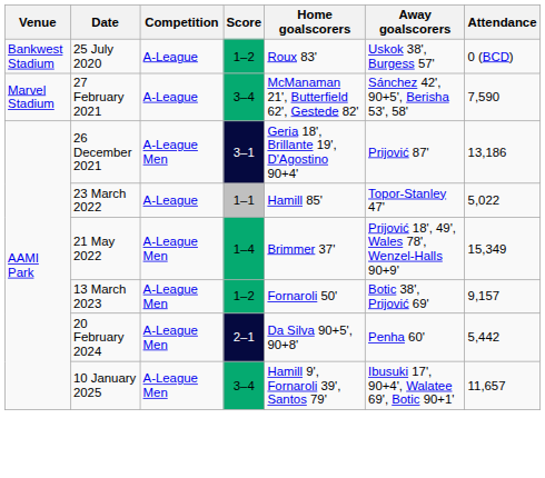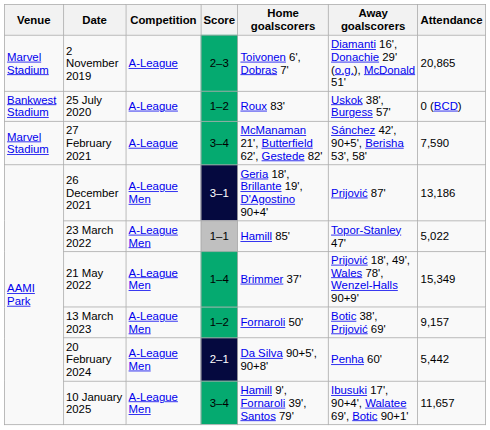 <table class="wikitable" style="font-size:90%">
 <tr>
 <th width="110">Venue</th>
 <th width="120">Date</th>
 <th width="120">Competition</th>
 <th width="35">Score</th>
 <th width="300">Home goalscorers</th>
 <th width="300">Away goalscorers</th>
 <th width="30">Attendance</th>
+</tr>
+<tr>
+<td><a href='#'>Marvel Stadium</a></td>
+<td>2 November 2019</td>
+<td><a href='#'>A-League</a></td>
+<td align="center" style="background:#05AA70; color:black">2–3</td>
+<td><a href='#'>Toivonen</a> 6', <a href='#'>Dobras</a> 7'</td>
+<td><a href='#'>Diamanti</a> 16', <a href='#'>Donachie</a> 29' (<a href='#'>o.g.</a>), <a href='#'>McDonald</a> 51'</td>
+<td>20,865</td>
 </tr>
 <tr>
 <td><a href='#'>Bankwest Stadium</a></td>
 <td>25 July 2020</td>
 <td><a href='#'>A-League</a></td>
 <td align="center" style="background:#05AA70; color:black">1–2</td>
 <td><a href='#'>Roux</a> 83'</td>
 <td><a href='#'>Uskok</a> 38', <a href='#'>Burgess</a> 57'</td>
 <td>0 (<a href='#'>BCD</a>)</td>
 </tr>
 <tr>
 <td><a href='#'>Marvel Stadium</a></td>
 <td>27 February 2021</td>
 <td><a href='#'>A-League</a></td>
 <td align="center" style="background:#05AA70; color:black">3–4</td>
 <td><a href='#'>McManaman</a> 21', <a href='#'>Butterfield</a> 62', <a href='#'>Gestede</a> 82'</td>
 <td><a href='#'>Sánchez</a> 42', 90+5', <a href='#'>Berisha</a> 53', 58'</td>
 <td>7,590</td>
 </tr>
 <tr>
 <td rowspan="6"><a href='#'>AAMI Park</a></td>
 <td>26 December 2021</td>
 <td><a href='#'>A-League Men</a></td>
 <td align="center" style="background:#05093F; color:white">3–1</td>
 <td><a href='#'>Geria</a> 18', <a href='#'>Brillante</a> 19', <a href='#'>D'Agostino</a> 90+4'</td>
 <td><a href='#'>Prijović</a> 87'</td>
 <td>13,186</td>
 </tr>
 <tr>
 <td>23 March 2022</td>
-<td><a href='#'>A-League</a></td>
+<td><a href='#'>A-League Men</a></td>
 <td align="center" style="background:silver; color:#000000">1–1</td>
 <td><a href='#'>Hamill</a> 85'</td>
 <td><a href='#'>Topor-Stanley</a> 47'</td>
 <td>5,022</td>
 </tr>
 <tr>
 <td>21 May 2022</td>
 <td><a href='#'>A-League Men</a></td>
 <td align="center" style="background:#05AA70; color:black">1–4</td>
 <td><a href='#'>Brimmer</a> 37'</td>
 <td><a href='#'>Prijović</a> 18', 49', <a href='#'>Wales</a> 78', <a href='#'>Wenzel-Halls</a> 90+9'</td>
 <td>15,349</td>
 </tr>
 <tr>
 <td>13 March 2023</td>
 <td><a href='#'>A-League Men</a></td>
 <td align="center" style="background:#05AA70; color:black">1–2</td>
 <td><a href='#'>Fornaroli</a> 50'</td>
 <td><a href='#'>Botic</a> 38', <a href='#'>Prijović</a> 69'</td>
 <td>9,157</td>
 </tr>
 <tr>
 <td>20 February 2024</td>
 <td><a href='#'>A-League Men</a></td>
 <td align="center" style="background:#05093F; color:white">2–1</td>
 <td><a href='#'>Da Silva</a> 90+5', 90+8'</td>
 <td><a href='#'>Penha</a> 60'</td>
 <td>5,442</td>
 </tr>
 <tr>
 <td>10 January 2025</td>
 <td><a href='#'>A-League Men</a></td>
 <td align="center" style="background:#05AA70; color:black">3–4</td>
 <td><a href='#'>Hamill</a> 9', <a href='#'>Fornaroli</a> 39', <a href='#'>Santos</a> 79'</td>
 <td><a href='#'>Ibusuki</a> 17', 90+4', <a href='#'>Walatee</a> 69', <a href='#'>Botic</a> 90+1'</td>
 <td>11,657</td>
 </tr>
 </table>
